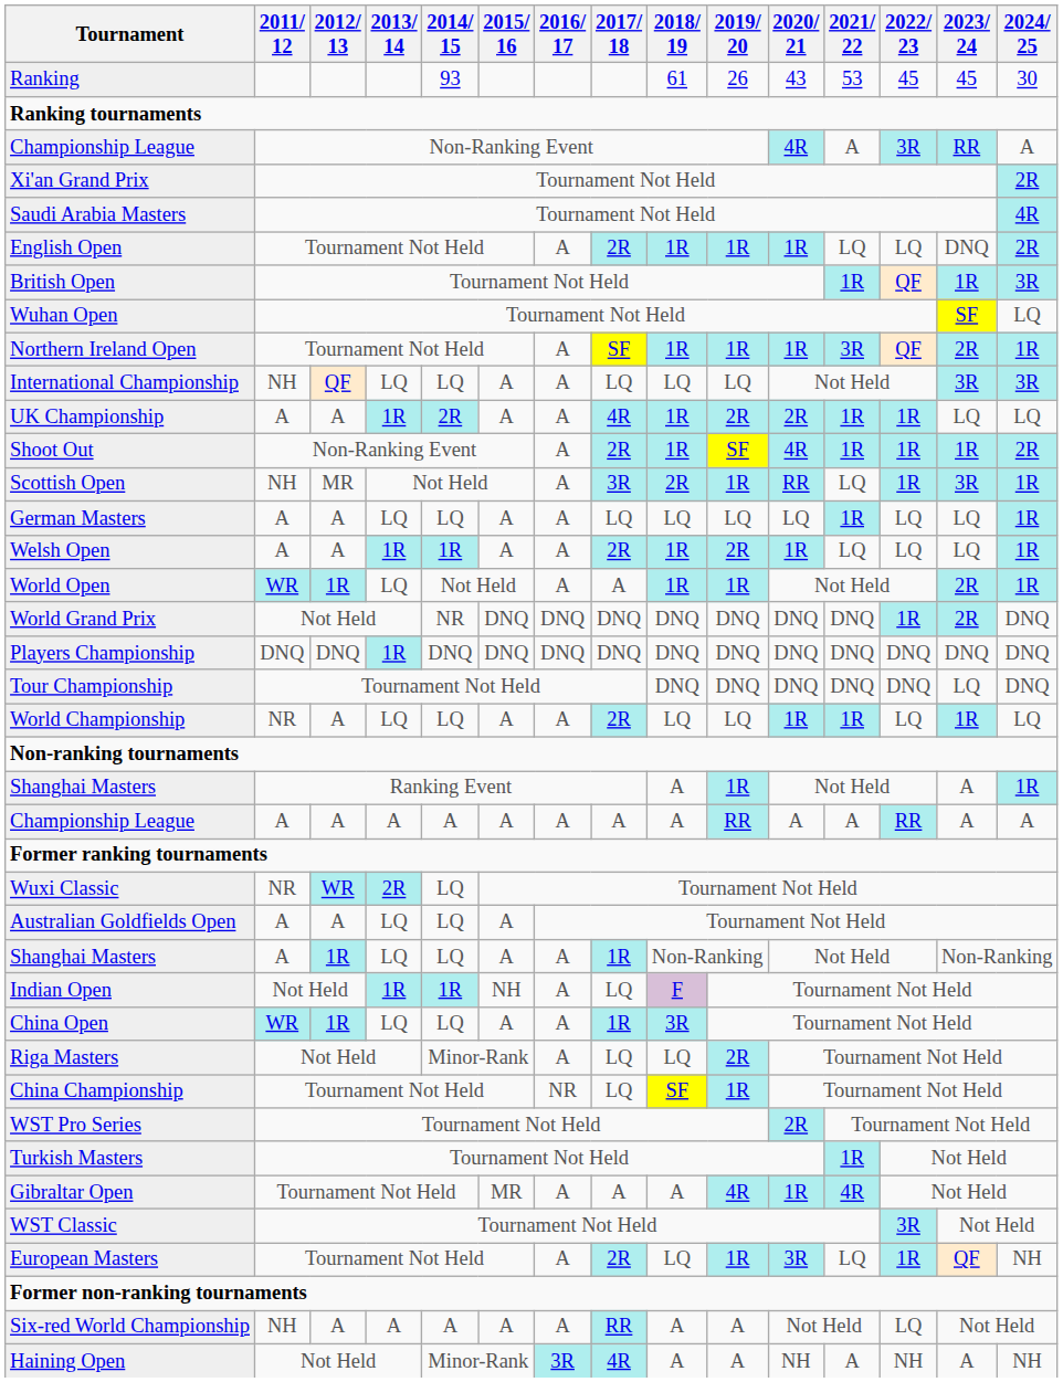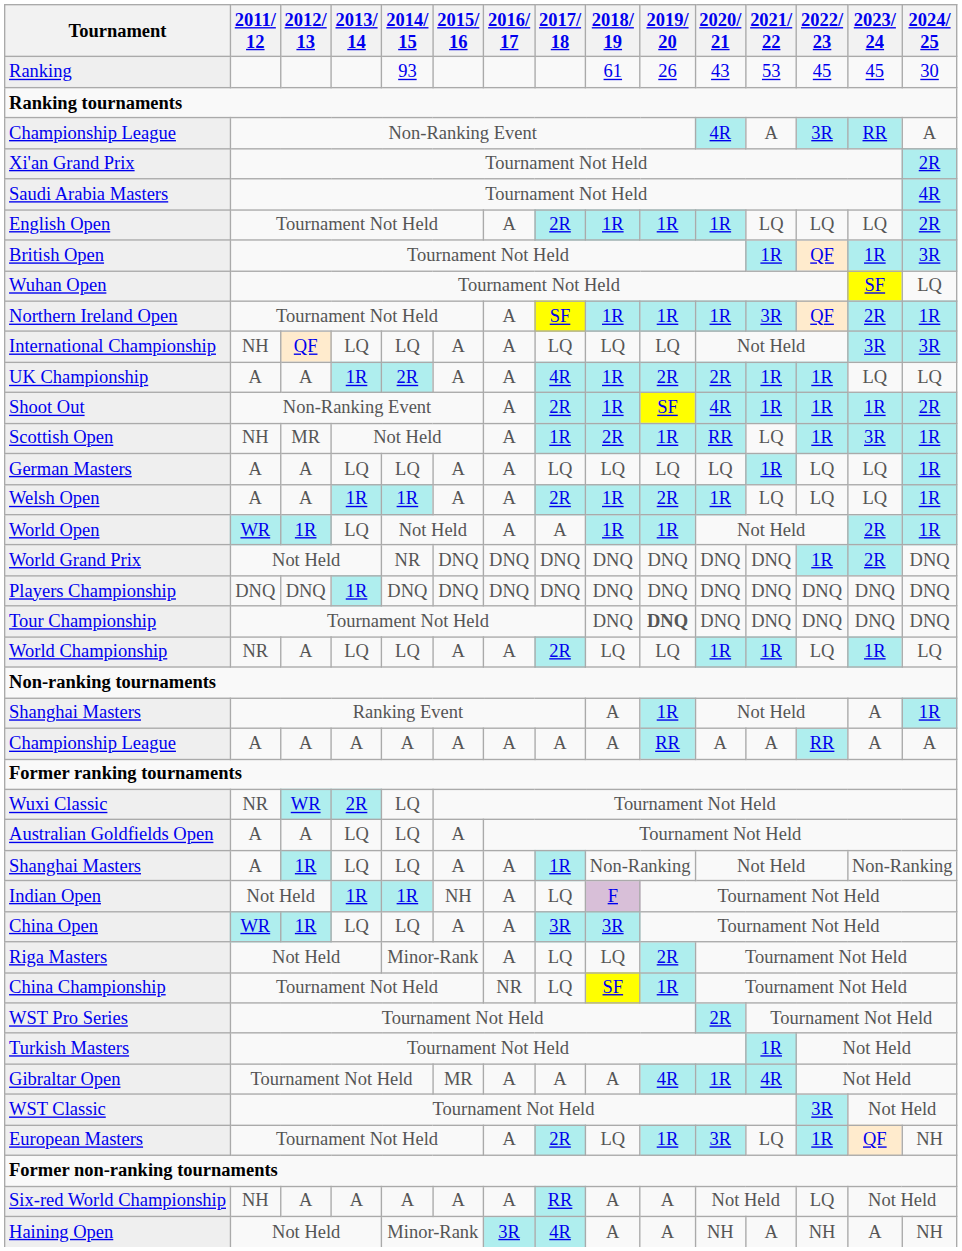 <table class="wikitable"  style="font-size:85%;">
 <tr>
 <th>Tournament</th>
 <th><a href='#'>2011/<br>12</a></th>
 <th><a href='#'>2012/<br>13</a></th>
 <th><a href='#'>2013/<br>14</a></th>
 <th><a href='#'>2014/<br>15</a></th>
 <th><a href='#'>2015/<br>16</a></th>
 <th><a href='#'>2016/<br>17</a></th>
 <th><a href='#'>2017/<br>18</a></th>
 <th><a href='#'>2018/<br>19</a></th>
 <th><a href='#'>2019/<br>20</a></th>
 <th><a href='#'>2020/<br>21</a></th>
 <th><a href='#'>2021/<br>22</a></th>
 <th><a href='#'>2022/<br>23</a></th>
 <th><a href='#'>2023/<br>24</a></th>
 <th><a href='#'>2024/<br>25</a></th>
 </tr>
 <tr>
 <td style="background:#EFEFEF;"><a href='#'>Ranking</a></td>
 <td align="center"></td>
 <td align="center"></td>
 <td align="center"></td>
 <td align="center"><a href='#'>93</a></td>
 <td align="center"></td>
 <td align="center"></td>
 <td align="center"></td>
 <td align="center"><a href='#'>61</a></td>
 <td align="center"><a href='#'>26</a></td>
 <td align="center"><a href='#'>43</a></td>
 <td align="center"><a href='#'>53</a></td>
 <td align="center"><a href='#'>45</a></td>
 <td align="center"><a href='#'>45</a></td>
 <td align="center"><a href='#'>30</a></td>
 </tr>
 <tr>
 <td colspan="20"><strong>Ranking tournaments</strong></td>
 </tr>
 <tr>
 <td style="background:#EFEFEF;"><a href='#'>Championship League</a></td>
 <td align="center" colspan="9" style="color:#555555;">Non-Ranking Event</td>
 <td align="center" style="background:#afeeee;"><a href='#'>4R</a></td>
 <td align="center" style="color:#555555;">A</td>
 <td align="center" style="background:#afeeee;"><a href='#'>3R</a></td>
 <td align="center" style="background:#afeeee;"><a href='#'>RR</a></td>
 <td align="center" style="color:#555555;">A</td>
 </tr>
 <tr>
 <td style="background:#EFEFEF;"><a href='#'>Xi'an Grand Prix</a></td>
 <td align="center" colspan="13" style="color:#555555;">Tournament Not Held</td>
 <td align="center" style="background:#afeeee;"><a href='#'>2R</a></td>
 </tr>
 <tr>
 <td style="background:#EFEFEF;"><a href='#'>Saudi Arabia Masters</a></td>
 <td align="center" colspan="13" style="color:#555555;">Tournament Not Held</td>
 <td align="center" style="background:#afeeee;"><a href='#'>4R</a></td>
 </tr>
 <tr>
 <td style="background:#EFEFEF;"><a href='#'>English Open</a></td>
 <td align="center" colspan="5" style="color:#555555;">Tournament Not Held</td>
 <td align="center" style="color:#555555;">A</td>
 <td align="center" style="background:#afeeee;"><a href='#'>2R</a></td>
 <td align="center" style="background:#afeeee;"><a href='#'>1R</a></td>
 <td align="center" style="background:#afeeee;"><a href='#'>1R</a></td>
 <td align="center" style="background:#afeeee;"><a href='#'>1R</a></td>
 <td align="center" style="color:#555555;">LQ</td>
 <td align="center" style="color:#555555;">LQ</td>
-<td align="center" style="color:#555555;">DNQ</td>
+<td align="center" style="color:#555555;">LQ</td>
 <td align="center" style="background:#afeeee;"><a href='#'>2R</a></td>
 </tr>
 <tr>
 <td style="background:#EFEFEF;"><a href='#'>British Open</a></td>
 <td align="center" colspan="10" style="color:#555555;">Tournament Not Held</td>
 <td align="center" style="background:#afeeee;"><a href='#'>1R</a></td>
 <td align="center" style="background:#ffebcd;"><a href='#'>QF</a></td>
 <td align="center" style="background:#afeeee;"><a href='#'>1R</a></td>
 <td align="center" style="background:#afeeee;"><a href='#'>3R</a></td>
 </tr>
 <tr>
 <td style="background:#EFEFEF;"><a href='#'>Wuhan Open</a></td>
 <td align="center" colspan="12" style="color:#555555;">Tournament Not Held</td>
 <td align="center" style="background:yellow;"><a href='#'>SF</a></td>
 <td align="center" style="color:#555555;">LQ</td>
 </tr>
 <tr>
 <td style="background:#EFEFEF;"><a href='#'>Northern Ireland Open</a></td>
 <td align="center" colspan="5" style="color:#555555;">Tournament Not Held</td>
 <td align="center" style="color:#555555;">A</td>
 <td align="center" style="background:yellow;"><a href='#'>SF</a></td>
 <td align="center" style="background:#afeeee;"><a href='#'>1R</a></td>
 <td align="center" style="background:#afeeee;"><a href='#'>1R</a></td>
 <td align="center" style="background:#afeeee;"><a href='#'>1R</a></td>
 <td align="center" style="background:#afeeee;"><a href='#'>3R</a></td>
 <td align="center" style="background:#ffebcd;"><a href='#'>QF</a></td>
 <td align="center" style="background:#afeeee;"><a href='#'>2R</a></td>
 <td align="center" style="background:#afeeee;"><a href='#'>1R</a></td>
 </tr>
 <tr>
 <td style="background:#EFEFEF;"><a href='#'>International Championship</a></td>
 <td align="center" style="color:#555555;">NH</td>
 <td align="center" style="background:#ffebcd;"><a href='#'>QF</a></td>
 <td align="center" style="color:#555555;">LQ</td>
 <td align="center" style="color:#555555;">LQ</td>
 <td align="center" style="color:#555555;">A</td>
 <td align="center" style="color:#555555;">A</td>
 <td align="center" style="color:#555555;">LQ</td>
 <td align="center" style="color:#555555;">LQ</td>
 <td align="center" style="color:#555555;">LQ</td>
 <td align="center" colspan="3" style="color:#555555;">Not Held</td>
 <td align="center" style="background:#afeeee;"><a href='#'>3R</a></td>
 <td align="center" style="background:#afeeee;"><a href='#'>3R</a></td>
 </tr>
 <tr>
 <td style="background:#EFEFEF;"><a href='#'>UK Championship</a></td>
 <td align="center" style="color:#555555;">A</td>
 <td align="center" style="color:#555555;">A</td>
 <td align="center" style="background:#afeeee;"><a href='#'>1R</a></td>
 <td align="center" style="background:#afeeee;"><a href='#'>2R</a></td>
 <td align="center" style="color:#555555;">A</td>
 <td align="center" style="color:#555555;">A</td>
 <td align="center" style="background:#afeeee;"><a href='#'>4R</a></td>
 <td align="center" style="background:#afeeee;"><a href='#'>1R</a></td>
 <td align="center" style="background:#afeeee;"><a href='#'>2R</a></td>
 <td align="center" style="background:#afeeee;"><a href='#'>2R</a></td>
 <td align="center" style="background:#afeeee;"><a href='#'>1R</a></td>
 <td align="center" style="background:#afeeee;"><a href='#'>1R</a></td>
 <td align="center" style="color:#555555;">LQ</td>
 <td align="center" style="color:#555555;">LQ</td>
 </tr>
 <tr>
 <td style="background:#EFEFEF;"><a href='#'>Shoot Out</a></td>
 <td align="center" colspan="5" style="color:#555555;">Non-Ranking Event</td>
 <td align="center" style="color:#555555;">A</td>
 <td align="center" style="background:#afeeee;"><a href='#'>2R</a></td>
 <td align="center" style="background:#afeeee;"><a href='#'>1R</a></td>
 <td align="center" style="background:yellow;"><a href='#'>SF</a></td>
 <td align="center" style="background:#afeeee;"><a href='#'>4R</a></td>
 <td align="center" style="background:#afeeee;"><a href='#'>1R</a></td>
 <td align="center" style="background:#afeeee;"><a href='#'>1R</a></td>
 <td align="center" style="background:#afeeee;"><a href='#'>1R</a></td>
 <td align="center" style="background:#afeeee;"><a href='#'>2R</a></td>
 </tr>
 <tr>
 <td style="background:#EFEFEF;"><a href='#'>Scottish Open</a></td>
 <td align="center" style="color:#555555;">NH</td>
 <td align="center" style="color:#555555;">MR</td>
 <td align="center" colspan="3" style="color:#555555;">Not Held</td>
 <td align="center" style="color:#555555;">A</td>
-<td align="center" style="background:#afeeee;"><a href='#'>3R</a></td>
+<td align="center" style="background:#afeeee;"><a href='#'>1R</a></td>
 <td align="center" style="background:#afeeee;"><a href='#'>2R</a></td>
 <td align="center" style="background:#afeeee;"><a href='#'>1R</a></td>
 <td align="center" style="background:#afeeee;"><a href='#'>RR</a></td>
 <td align="center" style="color:#555555;">LQ</td>
 <td align="center" style="background:#afeeee;"><a href='#'>1R</a></td>
 <td align="center" style="background:#afeeee;"><a href='#'>3R</a></td>
 <td align="center" style="background:#afeeee;"><a href='#'>1R</a></td>
 </tr>
 <tr>
 <td style="background:#EFEFEF;"><a href='#'>German Masters</a></td>
 <td align="center" style="color:#555555;">A</td>
 <td align="center" style="color:#555555;">A</td>
 <td align="center" style="color:#555555;">LQ</td>
 <td align="center" style="color:#555555;">LQ</td>
 <td align="center" style="color:#555555;">A</td>
 <td align="center" style="color:#555555;">A</td>
 <td align="center" style="color:#555555;">LQ</td>
 <td align="center" style="color:#555555;">LQ</td>
 <td align="center" style="color:#555555;">LQ</td>
 <td align="center" style="color:#555555;">LQ</td>
 <td align="center" style="background:#afeeee;"><a href='#'>1R</a></td>
 <td align="center" style="color:#555555;">LQ</td>
 <td align="center" style="color:#555555;">LQ</td>
 <td align="center" style="background:#afeeee;"><a href='#'>1R</a></td>
 </tr>
 <tr>
 <td style="background:#EFEFEF;"><a href='#'>Welsh Open</a></td>
 <td align="center" style="color:#555555;">A</td>
 <td align="center" style="color:#555555;">A</td>
 <td align="center" style="background:#afeeee;"><a href='#'>1R</a></td>
 <td align="center" style="background:#afeeee;"><a href='#'>1R</a></td>
 <td align="center" style="color:#555555;">A</td>
 <td align="center" style="color:#555555;">A</td>
 <td align="center" style="background:#afeeee;"><a href='#'>2R</a></td>
 <td align="center" style="background:#afeeee;"><a href='#'>1R</a></td>
 <td align="center" style="background:#afeeee;"><a href='#'>2R</a></td>
 <td align="center" style="background:#afeeee;"><a href='#'>1R</a></td>
 <td align="center" style="color:#555555;">LQ</td>
 <td align="center" style="color:#555555;">LQ</td>
 <td align="center" style="color:#555555;">LQ</td>
 <td align="center" style="background:#afeeee;"><a href='#'>1R</a></td>
 </tr>
 <tr>
 <td style="background:#EFEFEF;"><a href='#'>World Open</a></td>
 <td align="center" style="background:#afeeee;"><a href='#'>WR</a></td>
 <td align="center" style="background:#afeeee;"><a href='#'>1R</a></td>
 <td align="center" style="color:#555555;">LQ</td>
 <td align="center" colspan="2" style="color:#555555;">Not Held</td>
 <td align="center" style="color:#555555;">A</td>
 <td align="center" style="color:#555555;">A</td>
 <td align="center" style="background:#afeeee;"><a href='#'>1R</a></td>
 <td align="center" style="background:#afeeee;"><a href='#'>1R</a></td>
 <td align="center" colspan="3" style="color:#555555;">Not Held</td>
 <td align="center" style="background:#afeeee;"><a href='#'>2R</a></td>
 <td align="center" style="background:#afeeee;"><a href='#'>1R</a></td>
 </tr>
 <tr>
 <td style="background:#EFEFEF;"><a href='#'>World Grand Prix</a></td>
 <td align="center" colspan="3" style="color:#555555;">Not Held</td>
 <td align="center" style="color:#555555;">NR</td>
 <td align="center" style="color:#555555;">DNQ</td>
 <td align="center" style="color:#555555;">DNQ</td>
 <td align="center" style="color:#555555;">DNQ</td>
 <td align="center" style="color:#555555;">DNQ</td>
 <td align="center" style="color:#555555;">DNQ</td>
 <td align="center" style="color:#555555;">DNQ</td>
 <td align="center" style="color:#555555;">DNQ</td>
 <td align="center" style="background:#afeeee;"><a href='#'>1R</a></td>
 <td align="center" style="background:#afeeee;"><a href='#'>2R</a></td>
 <td align="center" style="color:#555555;">DNQ</td>
 </tr>
 <tr>
 <td style="background:#EFEFEF;"><a href='#'>Players Championship</a></td>
 <td align="center" style="color:#555555;">DNQ</td>
 <td align="center" style="color:#555555;">DNQ</td>
 <td align="center" style="background:#afeeee;"><a href='#'>1R</a></td>
 <td align="center" style="color:#555555;">DNQ</td>
 <td align="center" style="color:#555555;">DNQ</td>
 <td align="center" style="color:#555555;">DNQ</td>
 <td align="center" style="color:#555555;">DNQ</td>
 <td align="center" style="color:#555555;">DNQ</td>
 <td align="center" style="color:#555555;">DNQ</td>
 <td align="center" style="color:#555555;">DNQ</td>
 <td align="center" style="color:#555555;">DNQ</td>
 <td align="center" style="color:#555555;">DNQ</td>
 <td align="center" style="color:#555555;">DNQ</td>
 <td align="center" style="color:#555555;">DNQ</td>
 </tr>
 <tr>
 <td style="background:#EFEFEF;"><a href='#'>Tour Championship</a></td>
 <td align="center" colspan="7" style="color:#555555;">Tournament Not Held</td>
 <td align="center" style="color:#555555;">DNQ</td>
+<td align="center" style="color:#555555;"><strong>DNQ</strong></td>
 <td align="center" style="color:#555555;">DNQ</td>
 <td align="center" style="color:#555555;">DNQ</td>
 <td align="center" style="color:#555555;">DNQ</td>
 <td align="center" style="color:#555555;">DNQ</td>
-<td align="center" style="color:#555555;">LQ</td>
 <td align="center" style="color:#555555;">DNQ</td>
 </tr>
 <tr>
 <td style="background:#EFEFEF;"><a href='#'>World Championship</a></td>
 <td align="center" style="color:#555555;">NR</td>
 <td align="center" style="color:#555555;">A</td>
 <td align="center" style="color:#555555;">LQ</td>
 <td align="center" style="color:#555555;">LQ</td>
 <td align="center" style="color:#555555;">A</td>
 <td align="center" style="color:#555555;">A</td>
 <td align="center" style="background:#afeeee;"><a href='#'>2R</a></td>
 <td align="center" style="color:#555555;">LQ</td>
 <td align="center" style="color:#555555;">LQ</td>
 <td align="center" style="background:#afeeee;"><a href='#'>1R</a></td>
 <td align="center" style="background:#afeeee;"><a href='#'>1R</a></td>
 <td align="center" style="color:#555555;">LQ</td>
 <td align="center" style="background:#afeeee;"><a href='#'>1R</a></td>
 <td align="center" style="color:#555555;">LQ</td>
 </tr>
 <tr>
 <td colspan="20"><strong>Non-ranking tournaments</strong></td>
 </tr>
 <tr>
 <td style="background:#EFEFEF;"><a href='#'>Shanghai Masters</a></td>
 <td align="center" colspan="7" style="color:#555555;">Ranking Event</td>
 <td align="center" style="color:#555555;">A</td>
 <td align="center" style="background:#afeeee;"><a href='#'>1R</a></td>
 <td align="center" colspan="3" style="color:#555555;">Not Held</td>
 <td align="center" style="color:#555555;">A</td>
 <td align="center" style="background:#afeeee;"><a href='#'>1R</a></td>
 </tr>
 <tr>
 <td style="background:#EFEFEF;"><a href='#'>Championship League</a></td>
 <td align="center" style="color:#555555;">A</td>
 <td align="center" style="color:#555555;">A</td>
 <td align="center" style="color:#555555;">A</td>
 <td align="center" style="color:#555555;">A</td>
 <td align="center" style="color:#555555;">A</td>
 <td align="center" style="color:#555555;">A</td>
 <td align="center" style="color:#555555;">A</td>
 <td align="center" style="color:#555555;">A</td>
 <td align="center" style="background:#afeeee;"><a href='#'>RR</a></td>
 <td align="center" style="color:#555555;">A</td>
 <td align="center" style="color:#555555;">A</td>
 <td align="center" style="background:#afeeee;"><a href='#'>RR</a></td>
 <td align="center" style="color:#555555;">A</td>
 <td align="center" style="color:#555555;">A</td>
 </tr>
 <tr>
 <td colspan="20"><strong>Former ranking tournaments</strong></td>
 </tr>
 <tr>
 <td style="background:#EFEFEF;"><a href='#'>Wuxi Classic</a></td>
 <td align="center" style="color:#555555;">NR</td>
 <td align="center" style="background:#afeeee;"><a href='#'>WR</a></td>
 <td align="center" style="background:#afeeee;"><a href='#'>2R</a></td>
 <td align="center" style="color:#555555;">LQ</td>
 <td align="center" colspan="20" style="color:#555555;">Tournament Not Held</td>
 </tr>
 <tr>
 <td style="background:#EFEFEF;"><a href='#'>Australian Goldfields Open</a></td>
 <td align="center" style="color:#555555;">A</td>
 <td align="center" style="color:#555555;">A</td>
 <td align="center" style="color:#555555;">LQ</td>
 <td align="center" style="color:#555555;">LQ</td>
 <td align="center" style="color:#555555;">A</td>
 <td align="center" colspan="20" style="color:#555555;">Tournament Not Held</td>
 </tr>
 <tr>
 <td style="background:#EFEFEF;"><a href='#'>Shanghai Masters</a></td>
 <td align="center" style="color:#555555;">A</td>
 <td align="center" style="background:#afeeee;"><a href='#'>1R</a></td>
 <td align="center" style="color:#555555;">LQ</td>
 <td align="center" style="color:#555555;">LQ</td>
 <td align="center" style="color:#555555;">A</td>
 <td align="center" style="color:#555555;">A</td>
 <td align="center" style="background:#afeeee;"><a href='#'>1R</a></td>
 <td align="center" colspan="2" style="color:#555555;">Non-Ranking</td>
 <td align="center" colspan="3" style="color:#555555;">Not Held</td>
 <td align="center" colspan="2" style="color:#555555;">Non-Ranking</td>
 </tr>
 <tr>
 <td style="background:#EFEFEF;"><a href='#'>Indian Open</a></td>
 <td align="center" colspan="2" style="color:#555555;">Not Held</td>
 <td align="center" style="background:#afeeee;"><a href='#'>1R</a></td>
 <td align="center" style="background:#afeeee;"><a href='#'>1R</a></td>
 <td align="center" style="color:#555555;">NH</td>
 <td align="center" style="color:#555555;">A</td>
 <td align="center" style="color:#555555;">LQ</td>
 <td align="center" style="background:#D8BFD8;"><a href='#'>F</a></td>
 <td align="center" colspan="20" style="color:#555555;">Tournament Not Held</td>
 </tr>
 <tr>
 <td style="background:#EFEFEF;"><a href='#'>China Open</a></td>
 <td align="center" style="background:#afeeee;"><a href='#'>WR</a></td>
 <td align="center" style="background:#afeeee;"><a href='#'>1R</a></td>
 <td align="center" style="color:#555555;">LQ</td>
 <td align="center" style="color:#555555;">LQ</td>
 <td align="center" style="color:#555555;">A</td>
 <td align="center" style="color:#555555;">A</td>
-<td align="center" style="background:#afeeee;"><a href='#'>1R</a></td>
+<td align="center" style="background:#afeeee;"><a href='#'>3R</a></td>
 <td align="center" style="background:#afeeee;"><a href='#'>3R</a></td>
 <td align="center" colspan="20" style="color:#555555;">Tournament Not Held</td>
 </tr>
 <tr>
 <td style="background:#EFEFEF;"><a href='#'>Riga Masters</a></td>
 <td align="center" colspan="3" style="color:#555555;">Not Held</td>
 <td align="center" colspan="2" style="color:#555555;">Minor-Rank</td>
 <td align="center" style="color:#555555;">A</td>
 <td align="center" style="color:#555555;">LQ</td>
 <td align="center" style="color:#555555;">LQ</td>
 <td align="center" style="background:#afeeee;"><a href='#'>2R</a></td>
 <td align="center" colspan="20" style="color:#555555;">Tournament Not Held</td>
 </tr>
 <tr>
 <td style="background:#EFEFEF;"><a href='#'>China Championship</a></td>
 <td align="center" colspan="5" style="color:#555555;">Tournament Not Held</td>
 <td align="center" style="color:#555555;">NR</td>
 <td align="center" style="color:#555555;">LQ</td>
 <td align="center" style="background:yellow;"><a href='#'>SF</a></td>
 <td align="center" style="background:#afeeee;"><a href='#'>1R</a></td>
 <td align="center" colspan="20" style="color:#555555;">Tournament Not Held</td>
 </tr>
 <tr>
 <td style="background:#EFEFEF;"><a href='#'>WST Pro Series</a></td>
 <td align="center" colspan="9" style="color:#555555;">Tournament Not Held</td>
 <td align="center" style="background:#afeeee;"><a href='#'>2R</a></td>
 <td align="center" colspan="20" style="color:#555555;">Tournament Not Held</td>
 </tr>
 <tr>
 <td style="background:#EFEFEF;"><a href='#'>Turkish Masters</a></td>
 <td align="center" colspan="10" style="color:#555555;">Tournament Not Held</td>
 <td align="center" style="background:#afeeee;"><a href='#'>1R</a></td>
 <td align="center" colspan="3" style="color:#555555;">Not Held</td>
 </tr>
 <tr>
 <td style="background:#EFEFEF;"><a href='#'>Gibraltar Open</a></td>
 <td align="center" colspan="4" style="color:#555555;">Tournament Not Held</td>
 <td align="center" style="color:#555555;">MR</td>
 <td align="center" style="color:#555555;">A</td>
 <td align="center" style="color:#555555;">A</td>
 <td align="center" style="color:#555555;">A</td>
 <td align="center" style="background:#afeeee;"><a href='#'>4R</a></td>
 <td align="center" style="background:#afeeee;"><a href='#'>1R</a></td>
 <td align="center" style="background:#afeeee;"><a href='#'>4R</a></td>
 <td align="center" colspan="3" style="color:#555555;">Not Held</td>
 </tr>
 <tr>
 <td style="background:#EFEFEF;"><a href='#'>WST Classic</a></td>
 <td align="center" colspan="11" style="color:#555555;">Tournament Not Held</td>
 <td align="center" style="background:#afeeee;"><a href='#'>3R</a></td>
 <td align="center" colspan="2" style="color:#555555;">Not Held</td>
 </tr>
 <tr>
 <td style="background:#EFEFEF;"><a href='#'>European Masters</a></td>
 <td align="center" colspan="5" style="color:#555555;">Tournament Not Held</td>
 <td align="center" style="color:#555555;">A</td>
 <td align="center" style="background:#afeeee;"><a href='#'>2R</a></td>
 <td align="center" style="color:#555555;">LQ</td>
 <td align="center" style="background:#afeeee;"><a href='#'>1R</a></td>
 <td align="center" style="background:#afeeee;"><a href='#'>3R</a></td>
 <td align="center" style="color:#555555;">LQ</td>
 <td align="center" style="background:#afeeee;"><a href='#'>1R</a></td>
 <td align="center" style="background:#ffebcd;"><a href='#'>QF</a></td>
 <td align="center" style="color:#555555;">NH</td>
 </tr>
 <tr>
 <td colspan="20"><strong>Former non-ranking tournaments</strong></td>
 </tr>
 <tr>
 <td style="background:#EFEFEF;"><a href='#'>Six-red World Championship</a></td>
 <td align="center" style="color:#555555;">NH</td>
 <td align="center" style="color:#555555;">A</td>
 <td align="center" style="color:#555555;">A</td>
 <td align="center" style="color:#555555;">A</td>
 <td align="center" style="color:#555555;">A</td>
 <td align="center" style="color:#555555;">A</td>
 <td align="center" style="background:#afeeee;"><a href='#'>RR</a></td>
 <td align="center" style="color:#555555;">A</td>
 <td align="center" style="color:#555555;">A</td>
 <td align="center" colspan="2" style="color:#555555;">Not Held</td>
 <td align="center" style="color:#555555;">LQ</td>
 <td align="center" colspan="2" style="color:#555555;">Not Held</td>
 </tr>
 <tr>
 <td style="background:#EFEFEF;"><a href='#'>Haining Open</a></td>
 <td align="center" colspan="3" style="color:#555555;">Not Held</td>
 <td align="center" colspan="2" style="color:#555555;">Minor-Rank</td>
 <td align="center" style="background:#afeeee;"><a href='#'>3R</a></td>
 <td align="center" style="background:#afeeee;"><a href='#'>4R</a></td>
 <td align="center" style="color:#555555;">A</td>
 <td align="center" style="color:#555555;">A</td>
 <td align="center" style="color:#555555;">NH</td>
 <td align="center" style="color:#555555;">A</td>
 <td align="center" style="color:#555555;">NH</td>
 <td align="center" style="color:#555555;">A</td>
 <td align="center" style="color:#555555;">NH</td>
 </tr>
 </table>
